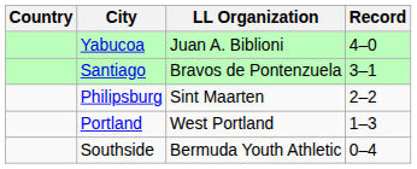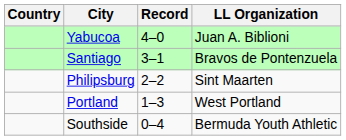 <table class="wikitable">
 <tr>
 <th>Country</th>
 <th>City</th>
+<th>Record</th>
 <th>LL Organization</th>
-<th>Record</th>
 </tr>
 <tr style="background:#bfb;">
 <td><strong></strong></td>
 <td><a href='#'>Yabucoa</a></td>
+<td>4–0</td>
 <td>Juan A. Biblioni</td>
-<td>4–0</td>
 </tr>
 <tr style="background:#bfb;">
 <td><strong></strong></td>
 <td><a href='#'>Santiago</a></td>
+<td>3–1</td>
 <td>Bravos de Pontenzuela</td>
-<td>3–1</td>
 </tr>
 <tr>
 <td><strong></strong></td>
 <td><a href='#'>Philipsburg</a></td>
+<td>2–2</td>
 <td>Sint Maarten</td>
-<td>2–2</td>
 </tr>
 <tr>
 <td><strong></strong></td>
 <td><a href='#'>Portland</a></td>
+<td>1–3</td>
 <td>West Portland</td>
-<td>1–3</td>
 </tr>
 <tr>
 <td><strong></strong></td>
 <td>Southside</td>
+<td>0–4</td>
 <td>Bermuda Youth Athletic</td>
-<td>0–4</td>
 </tr>
 </table>
